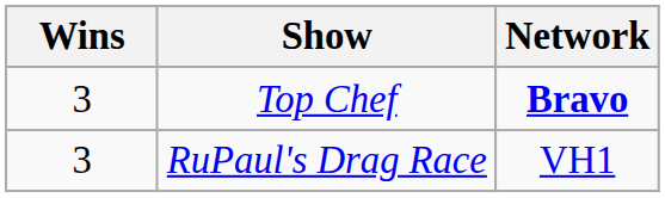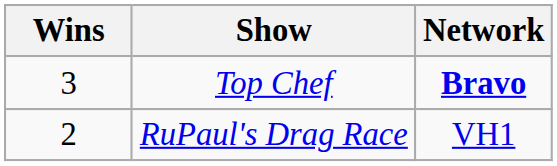 <table class="wikitable floatleft" rowspan="3" style="text-align:center;" background: #f6e39c;>
 <tr>
 <th scope="col" style="width:55px;">Wins</th>
 <th scope="col" style="text-align:center;">Show</th>
 <th scope="col" style="text-align:center;">Network</th>
 </tr>
 <tr>
 <td>3</td>
 <td><em><a href='#'>Top Chef</a></em></td>
 <td><strong><a href='#'>Bravo</a></strong></td>
 </tr>
 <tr>
-<td>3</td>
+<td>2</td>
 <td><em><a href='#'>RuPaul's Drag Race</a></em></td>
 <td><a href='#'>VH1</a></td>
 </tr>
 </table>
